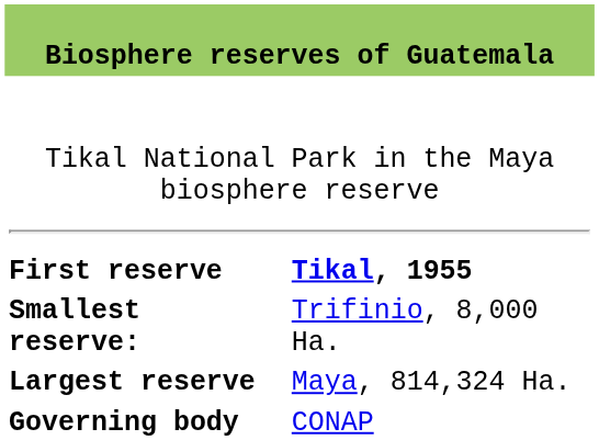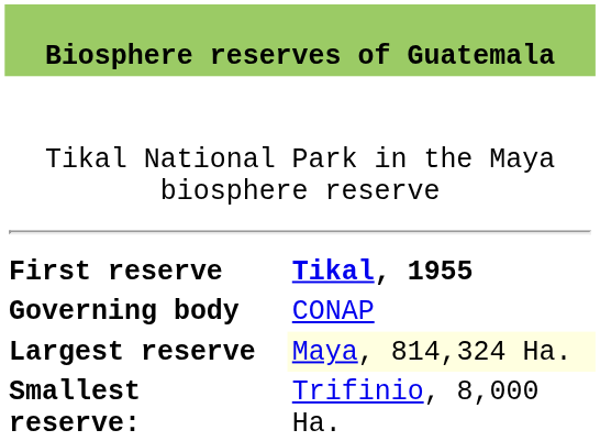 <table class="toccolours" border=0 cellpadding=2 cellspacing=0 width=280px align=right style="margin-left:0.5em">
 <tr>
 <td style="background:#9BCB65;" align="center" colspan=2><br><span><strong>Biosphere reserves of Guatemala</strong></span></td>
 </tr>
 <tr>
 <td align="center" colspan=2><br><br>Tikal National Park in the Maya biosphere reserve</td>
 </tr>
 <tr>
 <td colspan="2"><hr></td>
 </tr>
 <tr>
 <td><strong>First reserve</strong></td>
 <td><strong><a href='#'>Tikal</a>, 1955</strong></td>
 </tr>
 <tr>
+<td><strong>Governing body</strong></td>
+<td><a href='#'>CONAP</a></td>
+</tr>
+<tr>
+<td><strong>Largest reserve</strong></td>
+<td style="background: lightyellow;"><a href='#'>Maya</a>, 814,324 Ha.</td>
+</tr>
+<tr>
 <td><strong>Smallest reserve:</strong></td>
 <td><a href='#'>Trifinio</a>, 8,000 Ha.</td>
 </tr>
-<tr>
-<td><strong>Largest reserve</strong></td>
-<td><a href='#'>Maya</a>, 814,324 Ha.</td>
-</tr>
-<tr>
-<td><strong>Governing body</strong></td>
-<td><a href='#'>CONAP</a></td>
-</tr>
 </table>
